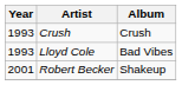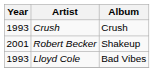 <table class="wikitable">
 <tr>
 <th>Year</th>
 <th>Artist</th>
 <th>Album</th>
 </tr>
 <tr>
 <td>1993</td>
 <td><em>Crush</em></td>
 <td>Crush</td>
 </tr>
 <tr>
+<td>2001</td>
+<td><em>Robert Becker</em></td>
+<td>Shakeup</td>
+</tr>
+<tr>
 <td>1993</td>
 <td><em>Lloyd Cole</em></td>
 <td>Bad Vibes</td>
 </tr>
 <tr>
-<td>2001</td>
-<td><em>Robert Becker</em></td>
-<td>Shakeup</td>
-</tr>
-<tr>
 </tr>
 </table>
